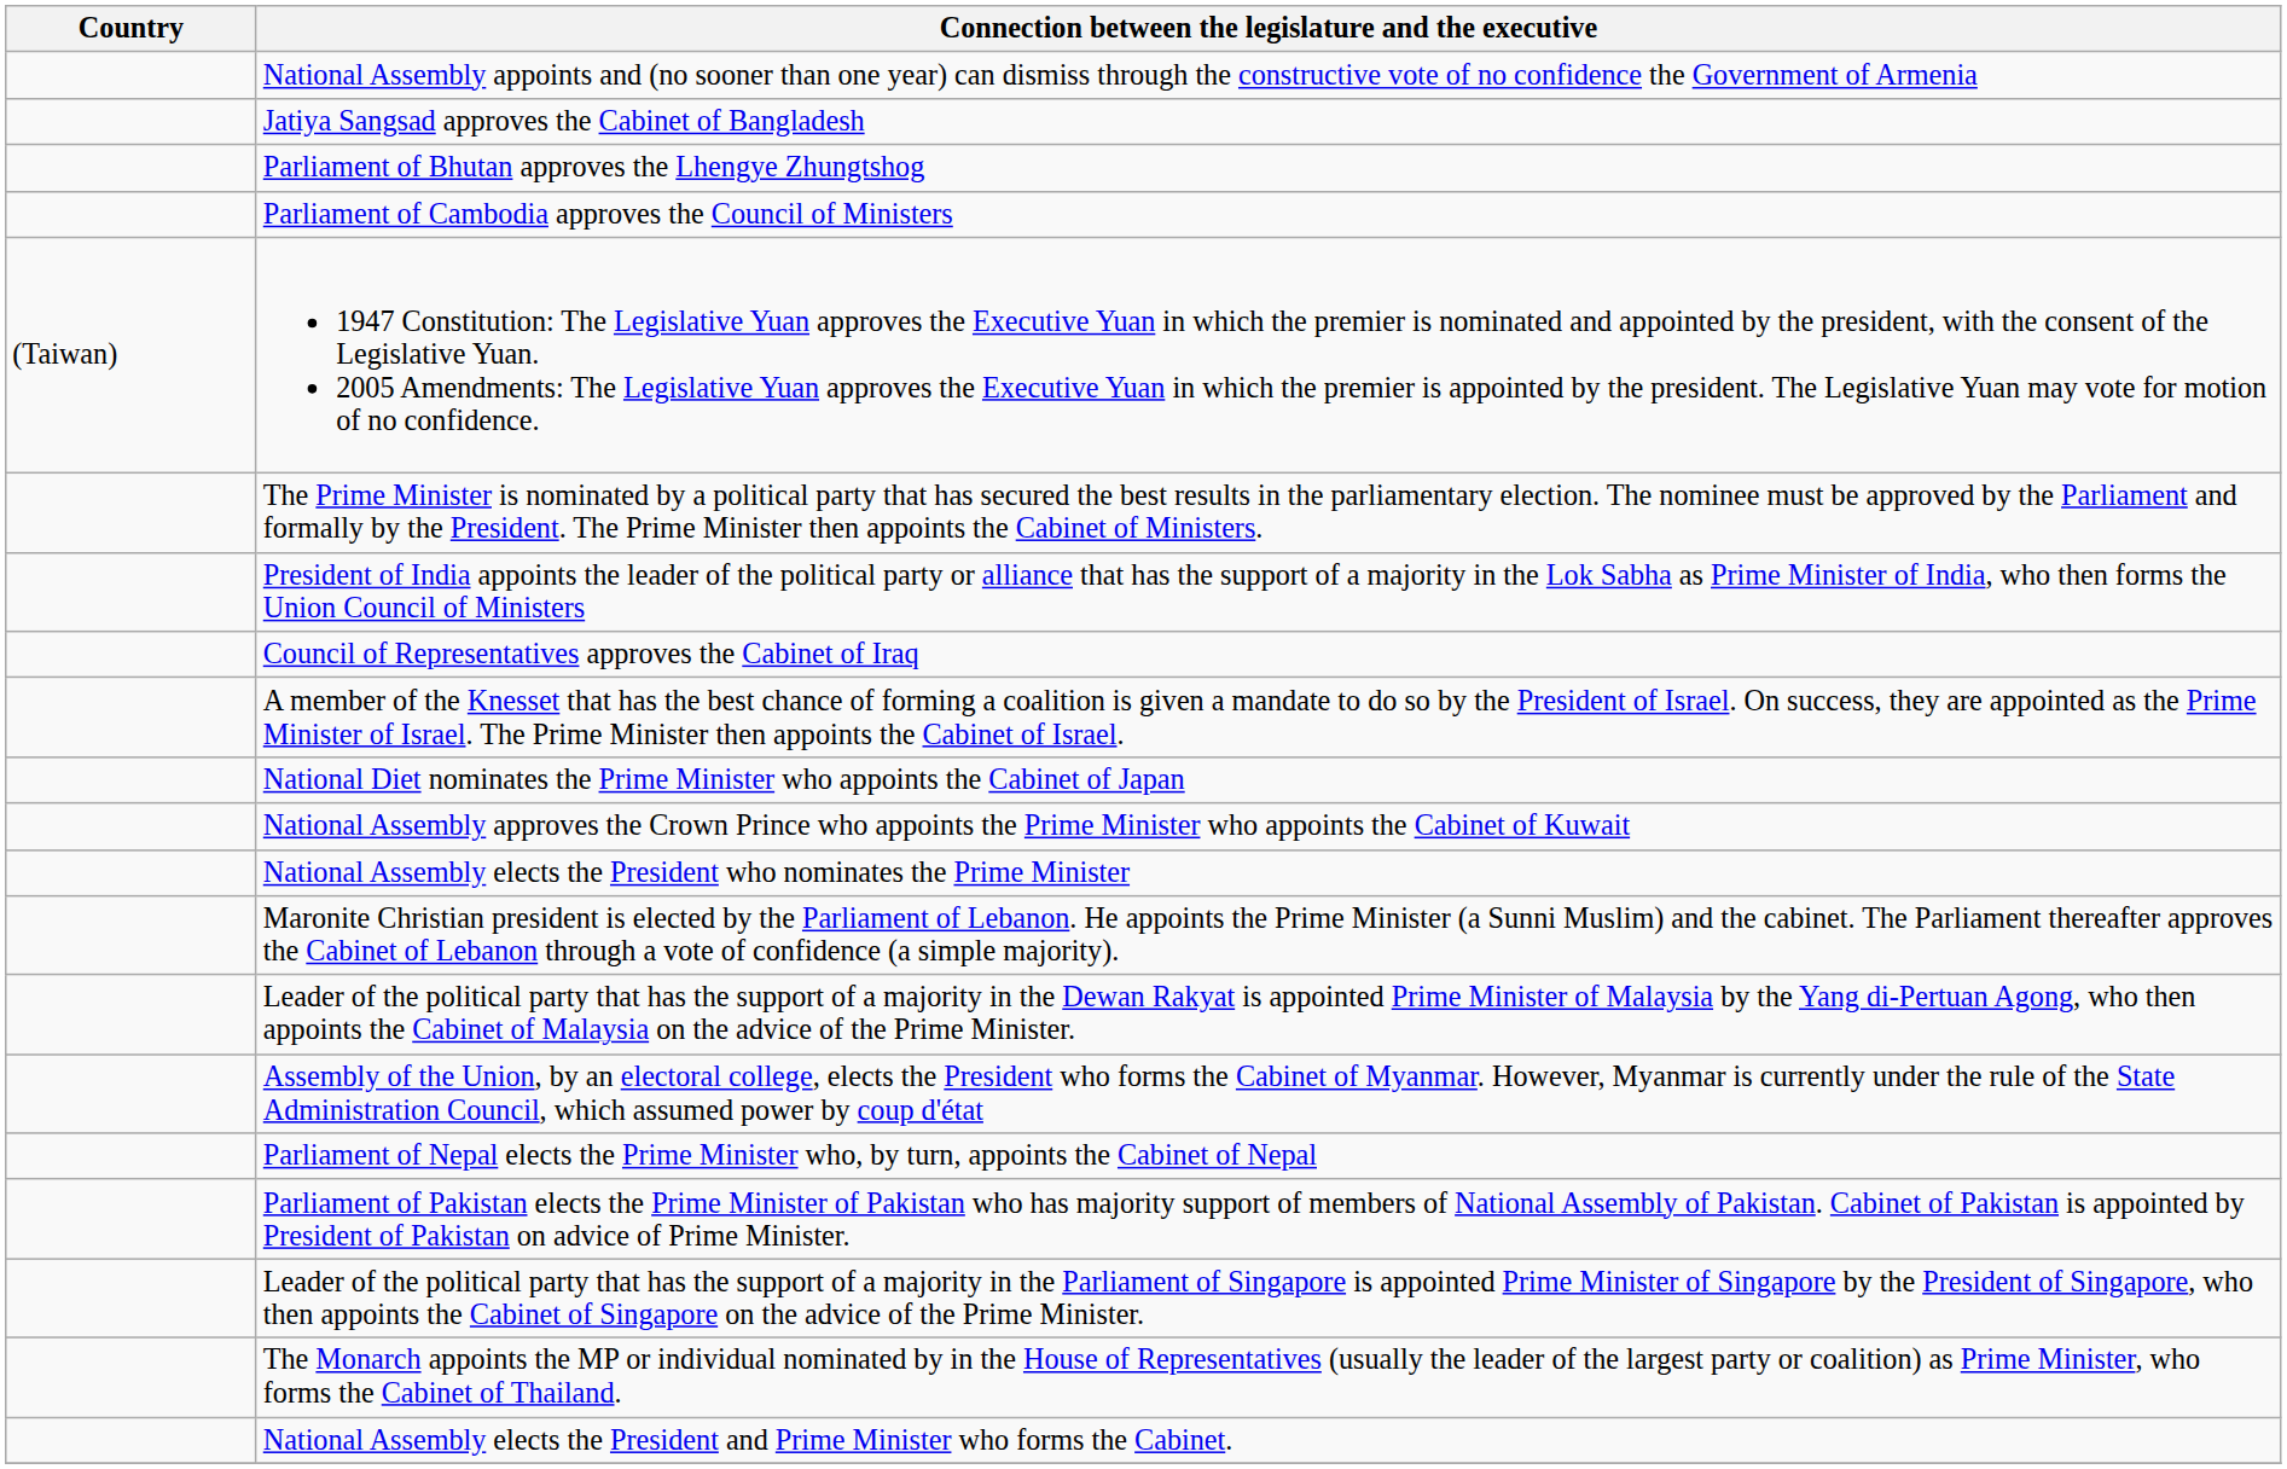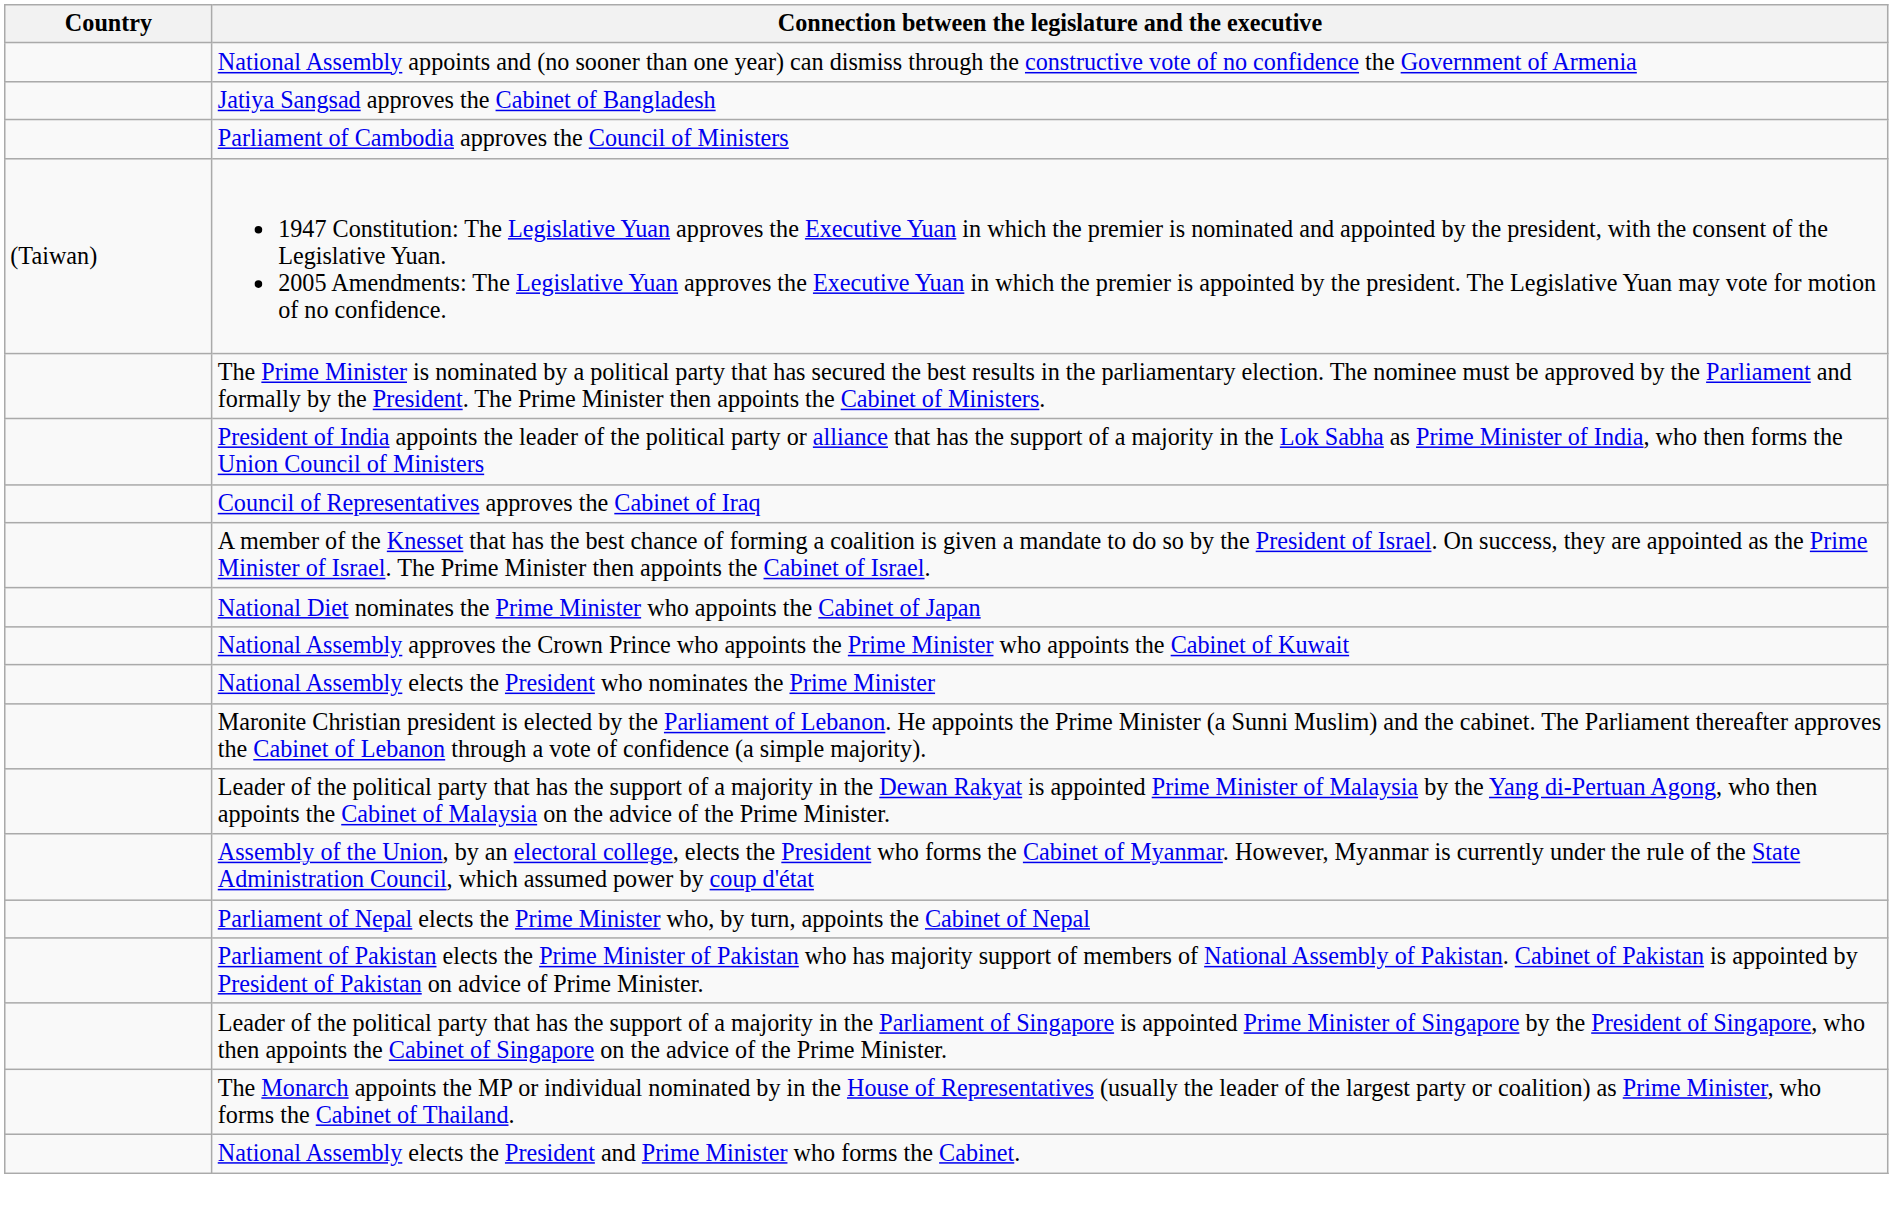 <table class="wikitable">
 <tr>
 <th width=130pt>Country</th>
 <th>Connection between the legislature and the executive</th>
 </tr>
 <tr>
 <td></td>
 <td><a href='#'>National Assembly</a> appoints and (no sooner than one year) can dismiss through the <a href='#'>constructive vote of no confidence</a> the <a href='#'>Government of Armenia</a></td>
 </tr>
 <tr>
 <td></td>
 <td><a href='#'>Jatiya Sangsad</a> approves the <a href='#'>Cabinet of Bangladesh</a></td>
-</tr>
-<tr>
-<td></td>
-<td><a href='#'>Parliament of Bhutan</a> approves the <a href='#'>Lhengye Zhungtshog</a></td>
 </tr>
 <tr>
 <td></td>
 <td><a href='#'>Parliament of Cambodia</a> approves the <a href='#'>Council of Ministers</a></td>
 </tr>
 <tr>
 <td> (Taiwan)</td>
 <td><br><ul><li>1947 Constitution: The <a href='#'>Legislative Yuan</a> approves the <a href='#'>Executive Yuan</a> in which the premier is nominated and appointed by the president, with the consent of the Legislative Yuan.</li><li>2005 Amendments: The <a href='#'>Legislative Yuan</a> approves the <a href='#'>Executive Yuan</a> in which the premier is appointed by the president. The Legislative Yuan may vote for motion of no confidence.</li></ul></td>
 </tr>
 <tr>
 <td></td>
 <td>The <a href='#'>Prime Minister</a> is nominated by a political party that has secured the best results in the parliamentary election. The nominee must be approved by the <a href='#'>Parliament</a> and formally by the <a href='#'>President</a>. The Prime Minister then appoints the <a href='#'>Cabinet of Ministers</a>.</td>
 </tr>
 <tr>
 <td></td>
 <td><a href='#'>President of India</a> appoints the leader of the political party or <a href='#'>alliance</a> that has the support of a majority in the <a href='#'>Lok Sabha</a> as <a href='#'>Prime Minister of India</a>, who then forms the <a href='#'>Union Council of Ministers</a></td>
 </tr>
 <tr>
 <td></td>
 <td><a href='#'>Council of Representatives</a> approves the <a href='#'>Cabinet of Iraq</a></td>
 </tr>
 <tr>
 <td></td>
 <td>A member of the <a href='#'>Knesset</a> that has the best chance of forming a coalition is given a mandate to do so by the <a href='#'>President of Israel</a>. On success, they are appointed as the <a href='#'>Prime Minister of Israel</a>. The Prime Minister then appoints the <a href='#'>Cabinet of Israel</a>.</td>
 </tr>
 <tr>
 <td></td>
 <td><a href='#'>National Diet</a> nominates the <a href='#'>Prime Minister</a> who appoints the <a href='#'>Cabinet of Japan</a></td>
 </tr>
 <tr>
 <td></td>
 <td><a href='#'>National Assembly</a> approves the Crown Prince who appoints the <a href='#'>Prime Minister</a> who appoints the <a href='#'>Cabinet of Kuwait</a></td>
 </tr>
 <tr>
 <td></td>
 <td><a href='#'>National Assembly</a> elects the <a href='#'>President</a> who nominates the <a href='#'>Prime Minister</a></td>
 </tr>
 <tr>
 <td></td>
 <td>Maronite Christian president is elected by the <a href='#'>Parliament of Lebanon</a>. He appoints the Prime Minister (a Sunni Muslim) and the cabinet. The Parliament thereafter approves the <a href='#'>Cabinet of Lebanon</a> through a vote of confidence (a simple majority).</td>
 </tr>
 <tr>
 <td></td>
 <td>Leader of the political party that has the support of a majority in the <a href='#'>Dewan Rakyat</a> is appointed <a href='#'>Prime Minister of Malaysia</a> by the <a href='#'>Yang di-Pertuan Agong</a>, who then appoints the <a href='#'>Cabinet of Malaysia</a> on the advice of the Prime Minister.</td>
 </tr>
 <tr>
 <td></td>
 <td><a href='#'>Assembly of the Union</a>, by an <a href='#'>electoral college</a>, elects the <a href='#'>President</a> who forms the <a href='#'>Cabinet of Myanmar</a>. However, Myanmar is currently under the rule of the <a href='#'>State Administration Council</a>, which assumed power by <a href='#'>coup d'état</a></td>
 </tr>
 <tr>
 <td></td>
 <td><a href='#'>Parliament of Nepal</a> elects the <a href='#'>Prime Minister</a> who, by turn, appoints the <a href='#'>Cabinet of Nepal</a></td>
 </tr>
 <tr>
 <td></td>
 <td><a href='#'>Parliament of Pakistan</a> elects the <a href='#'>Prime Minister of Pakistan</a> who has majority support of members of <a href='#'>National Assembly of Pakistan</a>. <a href='#'>Cabinet of Pakistan</a> is appointed by <a href='#'>President of Pakistan</a> on advice of Prime Minister.</td>
 </tr>
 <tr>
 <td></td>
 <td>Leader of the political party that has the support of a majority in the <a href='#'>Parliament of Singapore</a> is appointed <a href='#'>Prime Minister of Singapore</a> by the <a href='#'>President of Singapore</a>, who then appoints the <a href='#'>Cabinet of Singapore</a> on the advice of the Prime Minister.</td>
 </tr>
 <tr>
 <td></td>
 <td>The <a href='#'>Monarch</a> appoints the MP or individual nominated by in the <a href='#'>House of Representatives</a> (usually the leader of the largest party or coalition) as <a href='#'>Prime Minister</a>, who forms the <a href='#'>Cabinet of Thailand</a>.</td>
 </tr>
 <tr>
 <td></td>
 <td><a href='#'>National Assembly</a> elects the <a href='#'>President</a> and <a href='#'>Prime Minister</a> who forms the <a href='#'>Cabinet</a>.</td>
 </tr>
 <tr>
 </tr>
 </table>
